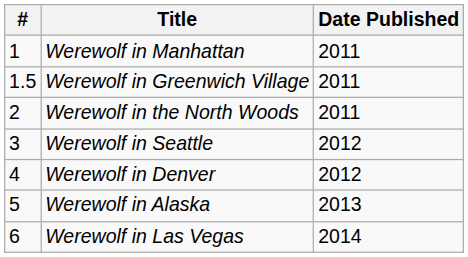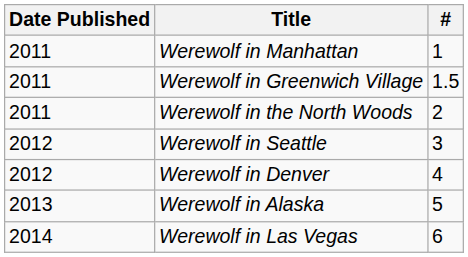 <table class="wikitable">
 <tr>
+<th>Date Published</th>
+<th>Title</th>
 <th>#</th>
-<th>Title</th>
-<th>Date Published</th>
 </tr>
 <tr>
+<td>2011</td>
+<td><em>Werewolf in Manhattan</em></td>
 <td>1</td>
-<td><em>Werewolf in Manhattan</em></td>
-<td>2011</td>
 </tr>
 <tr>
+<td>2011</td>
+<td><em>Werewolf in Greenwich Village</em></td>
 <td>1.5</td>
-<td><em>Werewolf in Greenwich Village</em></td>
-<td>2011</td>
 </tr>
 <tr>
+<td>2011</td>
+<td><em>Werewolf in the North Woods</em></td>
 <td>2</td>
-<td><em>Werewolf in the North Woods</em></td>
-<td>2011</td>
 </tr>
 <tr>
+<td>2012</td>
+<td><em>Werewolf in Seattle</em></td>
 <td>3</td>
-<td><em>Werewolf in Seattle</em></td>
-<td>2012</td>
 </tr>
 <tr>
+<td>2012</td>
+<td><em>Werewolf in Denver</em></td>
 <td>4</td>
-<td><em>Werewolf in Denver</em></td>
-<td>2012</td>
 </tr>
 <tr>
+<td>2013</td>
+<td><em>Werewolf in Alaska</em></td>
 <td>5</td>
-<td><em>Werewolf in Alaska</em></td>
-<td>2013</td>
 </tr>
 <tr>
+<td>2014</td>
+<td><em>Werewolf in Las Vegas</em></td>
 <td>6</td>
-<td><em>Werewolf in Las Vegas</em></td>
-<td>2014</td>
 </tr>
 </table>
